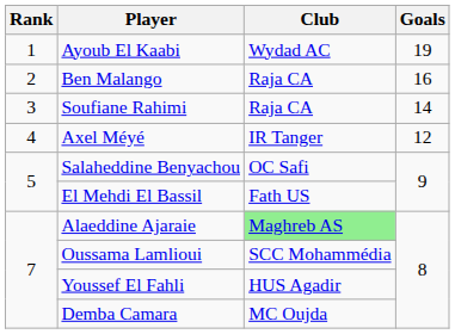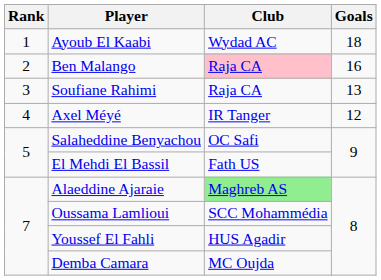 <table class="wikitable" style="text-align:center">
 <tr>
 <th>Rank</th>
 <th>Player</th>
 <th>Club</th>
 <th>Goals</th>
 </tr>
 <tr>
 <td>1</td>
 <td align=left> <a href='#'>Ayoub El Kaabi</a></td>
 <td align=left><a href='#'>Wydad AC</a></td>
-<td>19</td>
+<td>18</td>
 </tr>
 <tr>
 <td>2</td>
 <td align=left> <a href='#'>Ben Malango</a></td>
-<td align=left><a href='#'>Raja CA</a></td>
+<td align=left style="background: pink;"><a href='#'>Raja CA</a></td>
 <td>16</td>
 </tr>
 <tr>
 <td>3</td>
 <td align=left> <a href='#'>Soufiane Rahimi</a></td>
 <td align=left><a href='#'>Raja CA</a></td>
-<td>14</td>
+<td>13</td>
 </tr>
 <tr>
 <td>4</td>
 <td align=left> <a href='#'>Axel Méyé</a></td>
 <td align=left><a href='#'>IR Tanger</a></td>
 <td>12</td>
 </tr>
 <tr>
 <td rowspan=2>5</td>
 <td align=left> <a href='#'>Salaheddine Benyachou</a></td>
 <td align=left><a href='#'>OC Safi</a></td>
 <td rowspan=2>9</td>
 </tr>
 <tr>
 <td align=left> <a href='#'>El Mehdi El Bassil</a></td>
 <td align=left><a href='#'>Fath US</a></td>
 </tr>
 <tr>
 <td rowspan=4>7</td>
 <td align=left> <a href='#'>Alaeddine Ajaraie</a></td>
 <td align=left style="background: lightgreen;"><a href='#'>Maghreb AS</a></td>
 <td rowspan=4>8</td>
 </tr>
 <tr>
 <td align=left> <a href='#'>Oussama Lamlioui</a></td>
 <td align=left><a href='#'>SCC Mohammédia</a></td>
 </tr>
 <tr>
 <td align=left> <a href='#'>Youssef El Fahli</a></td>
 <td align=left><a href='#'>HUS Agadir</a></td>
 </tr>
 <tr>
 <td align=left> <a href='#'>Demba Camara</a></td>
 <td align=left><a href='#'>MC Oujda</a></td>
 </tr>
 </table>
